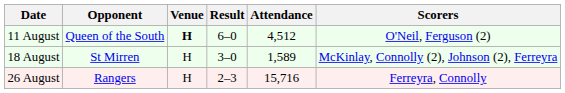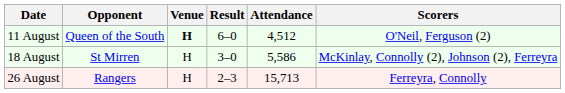 <table class="wikitable sortable" style="font-size:95%; text-align:center">
 <tr>
 <th>Date</th>
 <th>Opponent</th>
 <th>Venue</th>
 <th>Result</th>
 <th>Attendance</th>
 <th>Scorers</th>
 </tr>
 <tr style="background:#efe;">
 <td>11 August</td>
 <td><a href='#'>Queen of the South</a></td>
 <td><strong>H</strong></td>
 <td>6–0</td>
 <td>4,512</td>
 <td><a href='#'>O'Neil</a>, <a href='#'>Ferguson</a> (2)</td>
 </tr>
 <tr style="background:#efe;">
 <td>18 August</td>
 <td><a href='#'>St Mirren</a></td>
 <td>H</td>
 <td>3–0</td>
-<td>1,589</td>
+<td>5,586</td>
 <td><a href='#'>McKinlay</a>, <a href='#'>Connolly</a> (2), <a href='#'>Johnson</a> (2), <a href='#'>Ferreyra</a></td>
 </tr>
 <tr style="background:#fee;">
 <td>26 August</td>
 <td><a href='#'>Rangers</a></td>
 <td>H</td>
 <td>2–3</td>
-<td>15,716</td>
+<td>15,713</td>
 <td><a href='#'>Ferreyra</a>, <a href='#'>Connolly</a></td>
 </tr>
 </table>
